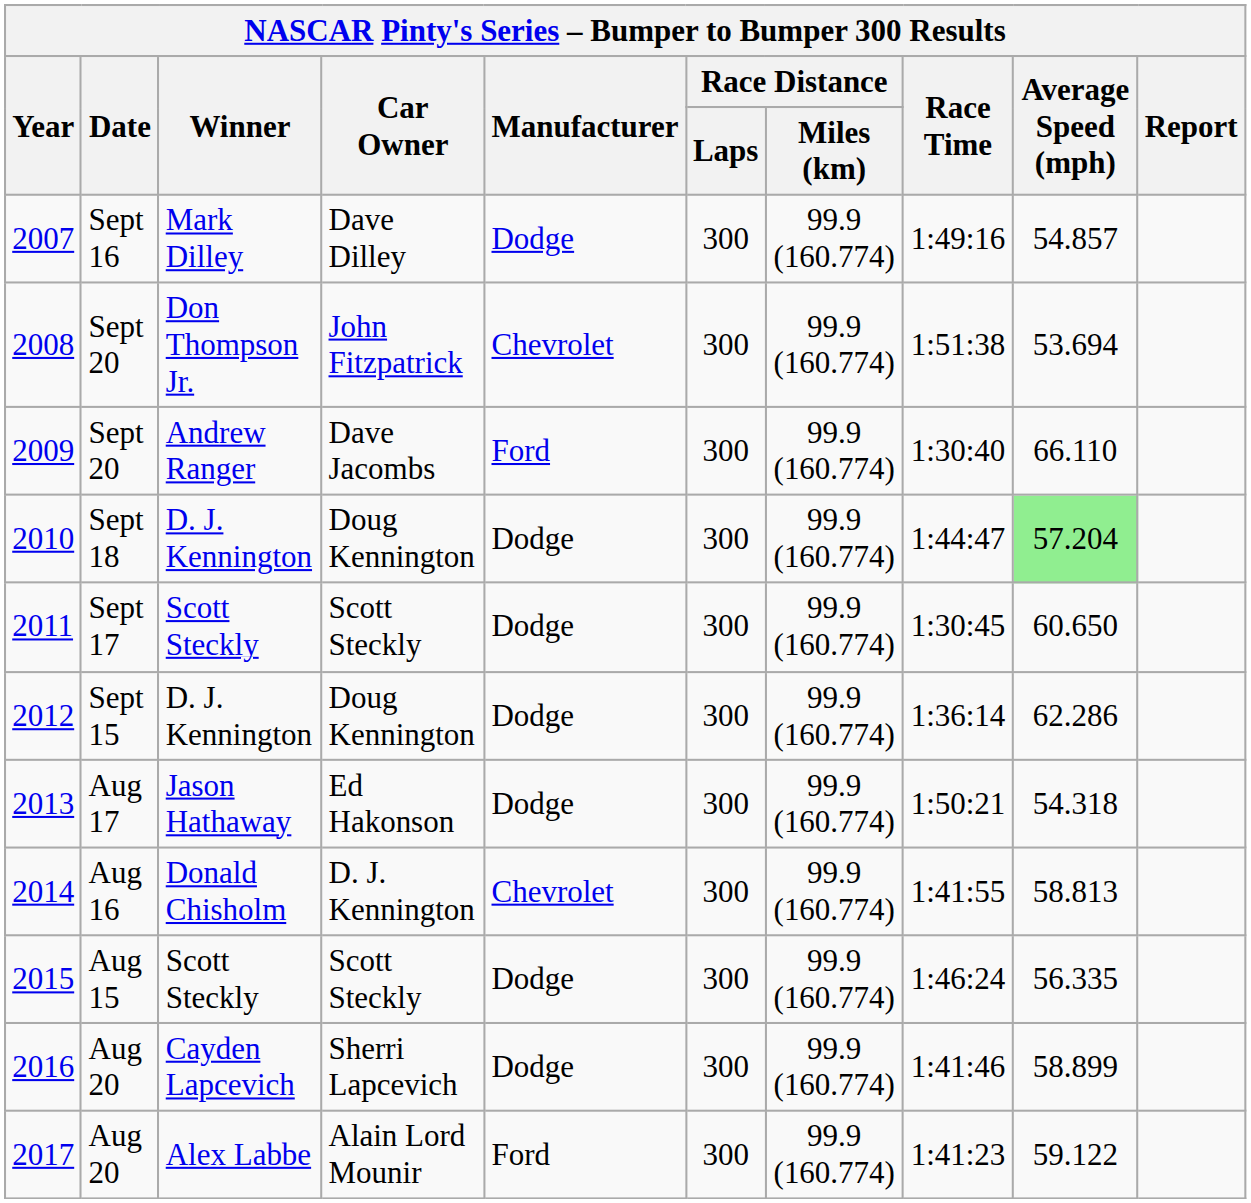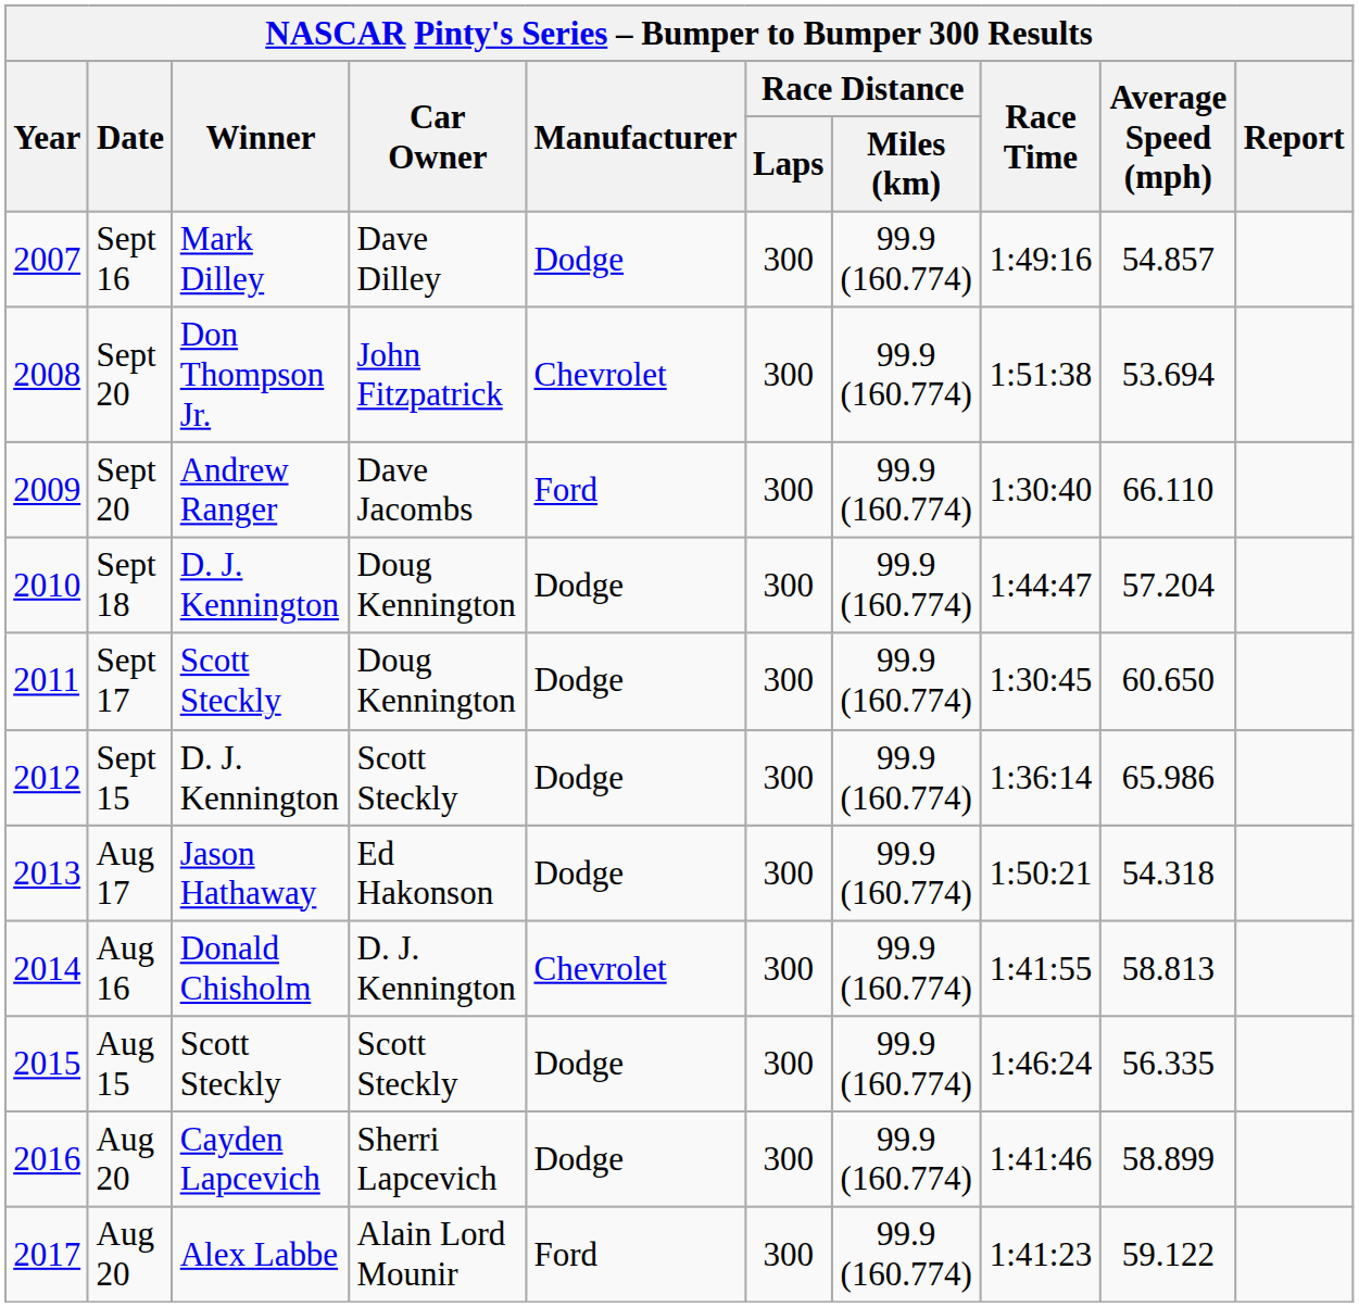 <table class="wikitable collapsible collapsed" style="font-size: 95%;">
 <tr>
 <th colspan=45><a href='#'>NASCAR</a> <a href='#'>Pinty's Series</a> – Bumper to Bumper 300 Results</th>
 </tr>
 <tr>
 <th rowspan="2">Year</th>
 <th rowspan="2">Date</th>
 <th rowspan="2">Winner</th>
 <th rowspan="2">Car Owner</th>
 <th rowspan="2">Manufacturer</th>
 <th colspan="2">Race Distance</th>
 <th rowspan="2">Race Time</th>
 <th rowspan="2">Average Speed<br>(mph)</th>
 <th rowspan="2">Report</th>
 </tr>
 <tr>
 <th>Laps</th>
 <th>Miles (km)</th>
 </tr>
 <tr>
 <td><a href='#'>2007</a></td>
 <td>Sept 16</td>
 <td><a href='#'>Mark Dilley</a></td>
 <td>Dave Dilley</td>
 <td><a href='#'>Dodge</a></td>
 <td align="center">300</td>
 <td align="center">99.9 (160.774)</td>
 <td align="center">1:49:16</td>
 <td align="center">54.857</td>
 <td align="center"></td>
 </tr>
 <tr>
 <td><a href='#'>2008</a></td>
 <td>Sept 20</td>
 <td><a href='#'>Don Thompson Jr.</a></td>
 <td><a href='#'>John Fitzpatrick</a></td>
 <td><a href='#'>Chevrolet</a></td>
 <td align="center">300</td>
 <td align="center">99.9 (160.774)</td>
 <td align="center">1:51:38</td>
 <td align="center">53.694</td>
 <td align="center"></td>
 </tr>
 <tr>
 <td><a href='#'>2009</a></td>
 <td>Sept 20</td>
 <td><a href='#'>Andrew Ranger</a></td>
 <td>Dave Jacombs</td>
 <td><a href='#'>Ford</a></td>
 <td align="center">300</td>
 <td align="center">99.9 (160.774)</td>
 <td align="center">1:30:40</td>
 <td align="center">66.110</td>
 <td align="center"></td>
 </tr>
 <tr>
 <td><a href='#'>2010</a></td>
 <td>Sept 18</td>
 <td><a href='#'>D. J. Kennington</a></td>
 <td>Doug Kennington</td>
 <td>Dodge</td>
 <td align="center">300</td>
 <td align="center">99.9 (160.774)</td>
 <td align="center">1:44:47</td>
-<td align="center" style="background: lightgreen;">57.204</td>
+<td align="center">57.204</td>
 <td align="center"></td>
 </tr>
 <tr>
 <td><a href='#'>2011</a></td>
 <td>Sept 17</td>
 <td><a href='#'>Scott Steckly</a></td>
-<td>Scott Steckly</td>
+<td>Doug Kennington</td>
 <td>Dodge</td>
 <td align="center">300</td>
 <td align="center">99.9 (160.774)</td>
 <td align="center">1:30:45</td>
 <td align="center">60.650</td>
 <td align="center"></td>
 </tr>
 <tr>
 <td><a href='#'>2012</a></td>
 <td>Sept 15</td>
 <td>D. J. Kennington</td>
-<td>Doug Kennington</td>
+<td>Scott Steckly</td>
 <td>Dodge</td>
 <td align="center">300</td>
 <td align="center">99.9 (160.774)</td>
 <td align="center">1:36:14</td>
-<td align="center">62.286</td>
+<td align="center">65.986</td>
 <td align="center"></td>
 </tr>
 <tr>
 <td><a href='#'>2013</a></td>
 <td>Aug 17</td>
 <td><a href='#'>Jason Hathaway</a></td>
 <td>Ed Hakonson</td>
 <td>Dodge</td>
 <td align="center">300</td>
 <td align="center">99.9 (160.774)</td>
 <td align="center">1:50:21</td>
 <td align="center">54.318</td>
 <td align="center"></td>
 </tr>
 <tr>
 <td><a href='#'>2014</a></td>
 <td>Aug 16</td>
 <td><a href='#'>Donald Chisholm</a></td>
 <td>D. J. Kennington</td>
 <td><a href='#'>Chevrolet</a></td>
 <td align="center">300</td>
 <td align="center">99.9 (160.774)</td>
 <td align="center">1:41:55</td>
 <td align="center">58.813</td>
 <td align="center"></td>
 </tr>
 <tr>
 <td><a href='#'>2015</a></td>
 <td>Aug 15</td>
 <td>Scott Steckly</td>
 <td>Scott Steckly</td>
 <td>Dodge</td>
 <td align="center">300</td>
 <td align="center">99.9 (160.774)</td>
 <td align="center">1:46:24</td>
 <td align="center">56.335</td>
 <td align="center"></td>
 </tr>
 <tr>
 <td><a href='#'>2016</a></td>
 <td>Aug 20</td>
 <td><a href='#'>Cayden Lapcevich</a></td>
 <td>Sherri Lapcevich</td>
 <td>Dodge</td>
 <td align="center">300</td>
 <td align="center">99.9 (160.774)</td>
 <td align="center">1:41:46</td>
 <td align="center">58.899</td>
 <td align="center"></td>
 </tr>
 <tr>
 <td><a href='#'>2017</a></td>
 <td>Aug 20</td>
 <td><a href='#'>Alex Labbe</a></td>
 <td>Alain Lord Mounir</td>
 <td>Ford</td>
 <td align="center">300</td>
 <td align="center">99.9 (160.774)</td>
 <td align="center">1:41:23</td>
 <td align="center">59.122</td>
 <td align="center"></td>
 </tr>
 </table>
